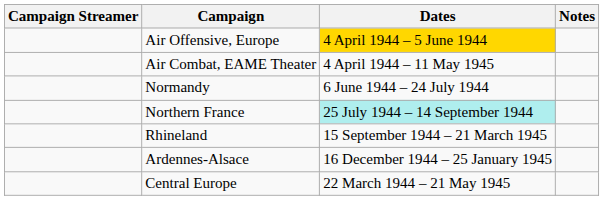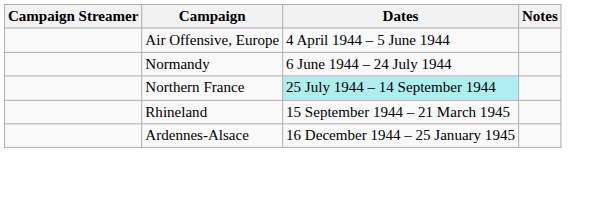 <table class="wikitable">
 <tr style="background:#efefef;">
 <th>Campaign Streamer</th>
 <th>Campaign</th>
 <th>Dates</th>
 <th>Notes</th>
 </tr>
 <tr>
 <td></td>
 <td>Air Offensive, Europe</td>
-<td style="background: gold;">4 April 1944 – 5 June 1944</td>
-<td></td>
-</tr>
-<tr>
-<td></td>
-<td>Air Combat, EAME Theater</td>
-<td>4 April 1944 – 11 May 1945</td>
+<td>4 April 1944 – 5 June 1944</td>
 <td></td>
 </tr>
 <tr>
 <td></td>
 <td>Normandy</td>
 <td>6 June 1944 – 24 July 1944</td>
 <td></td>
 </tr>
 <tr>
 <td></td>
 <td>Northern France</td>
 <td style="background: paleturquoise;">25 July 1944 – 14 September 1944</td>
 <td></td>
 </tr>
 <tr>
 <td></td>
 <td>Rhineland</td>
 <td>15 September 1944 – 21 March 1945</td>
 <td></td>
 </tr>
 <tr>
 <td></td>
 <td>Ardennes-Alsace</td>
 <td>16 December 1944 – 25 January 1945</td>
 <td></td>
 </tr>
-<tr>
-<td></td>
-<td>Central Europe</td>
-<td>22 March 1944 – 21 May 1945</td>
-<td></td>
-</tr>
 </table>
